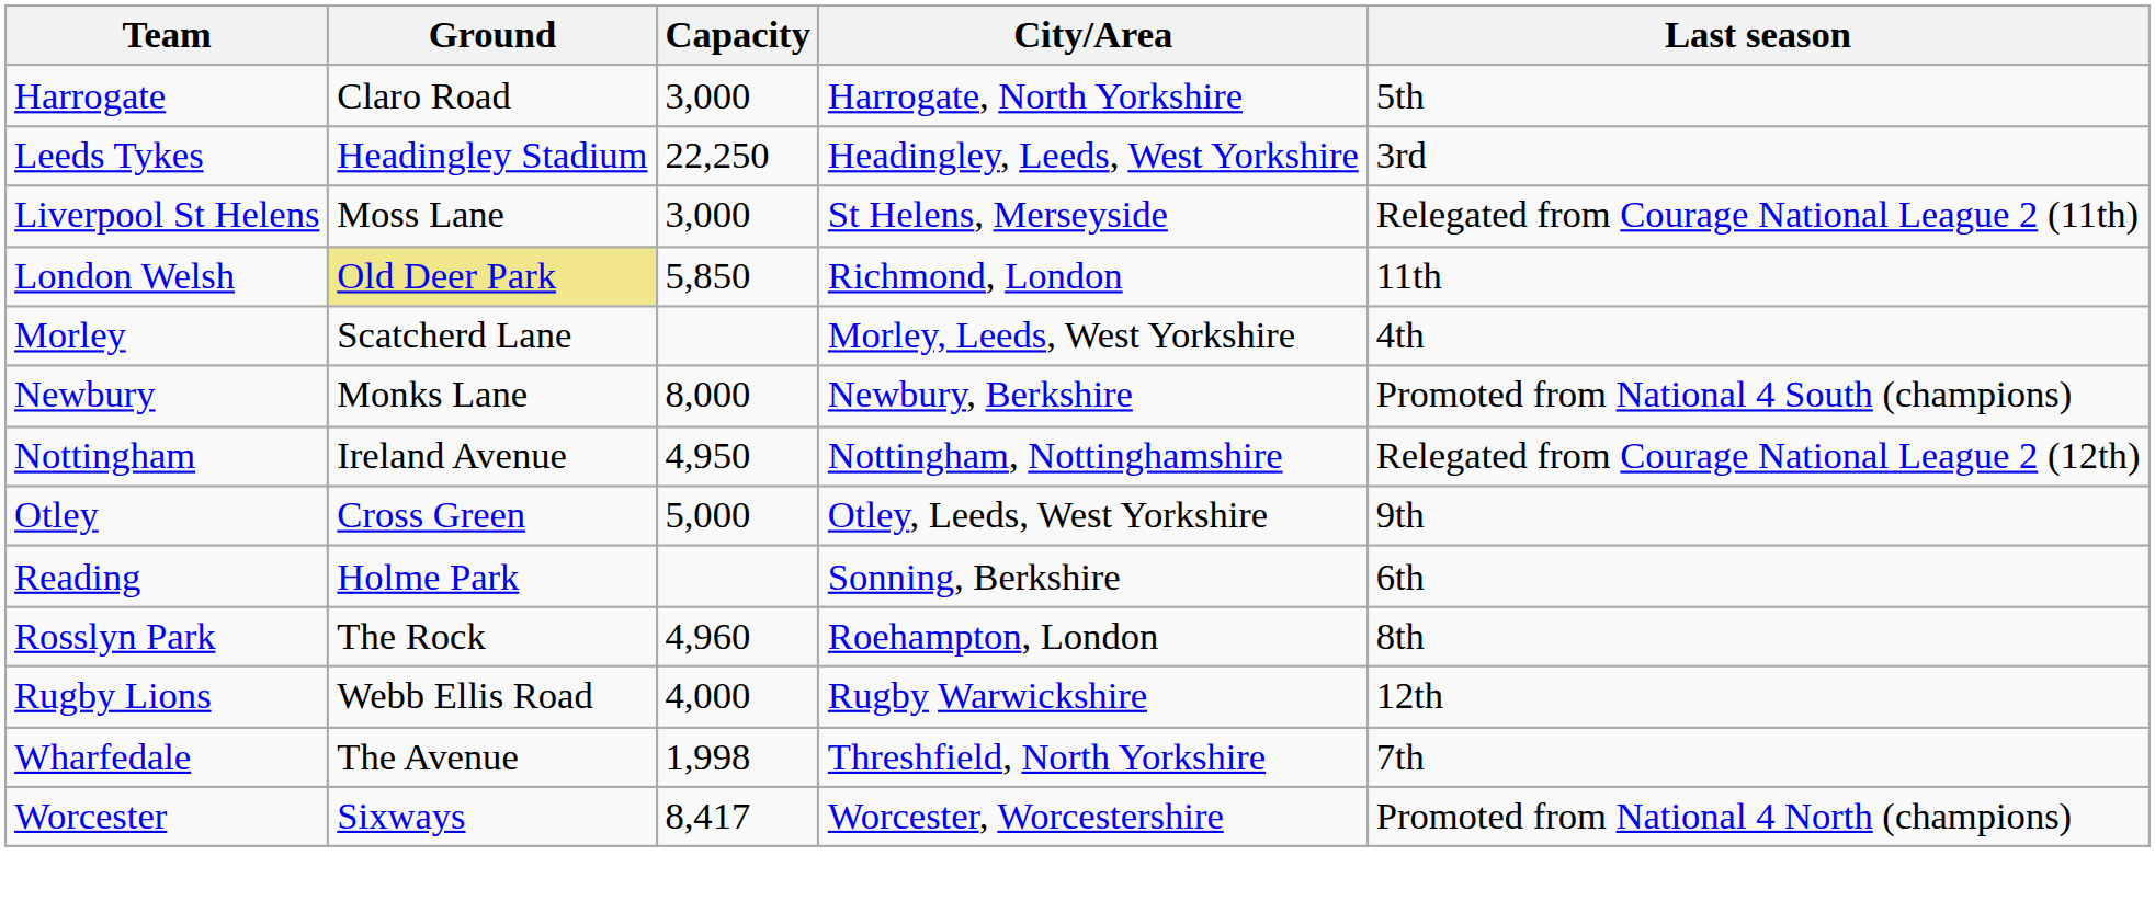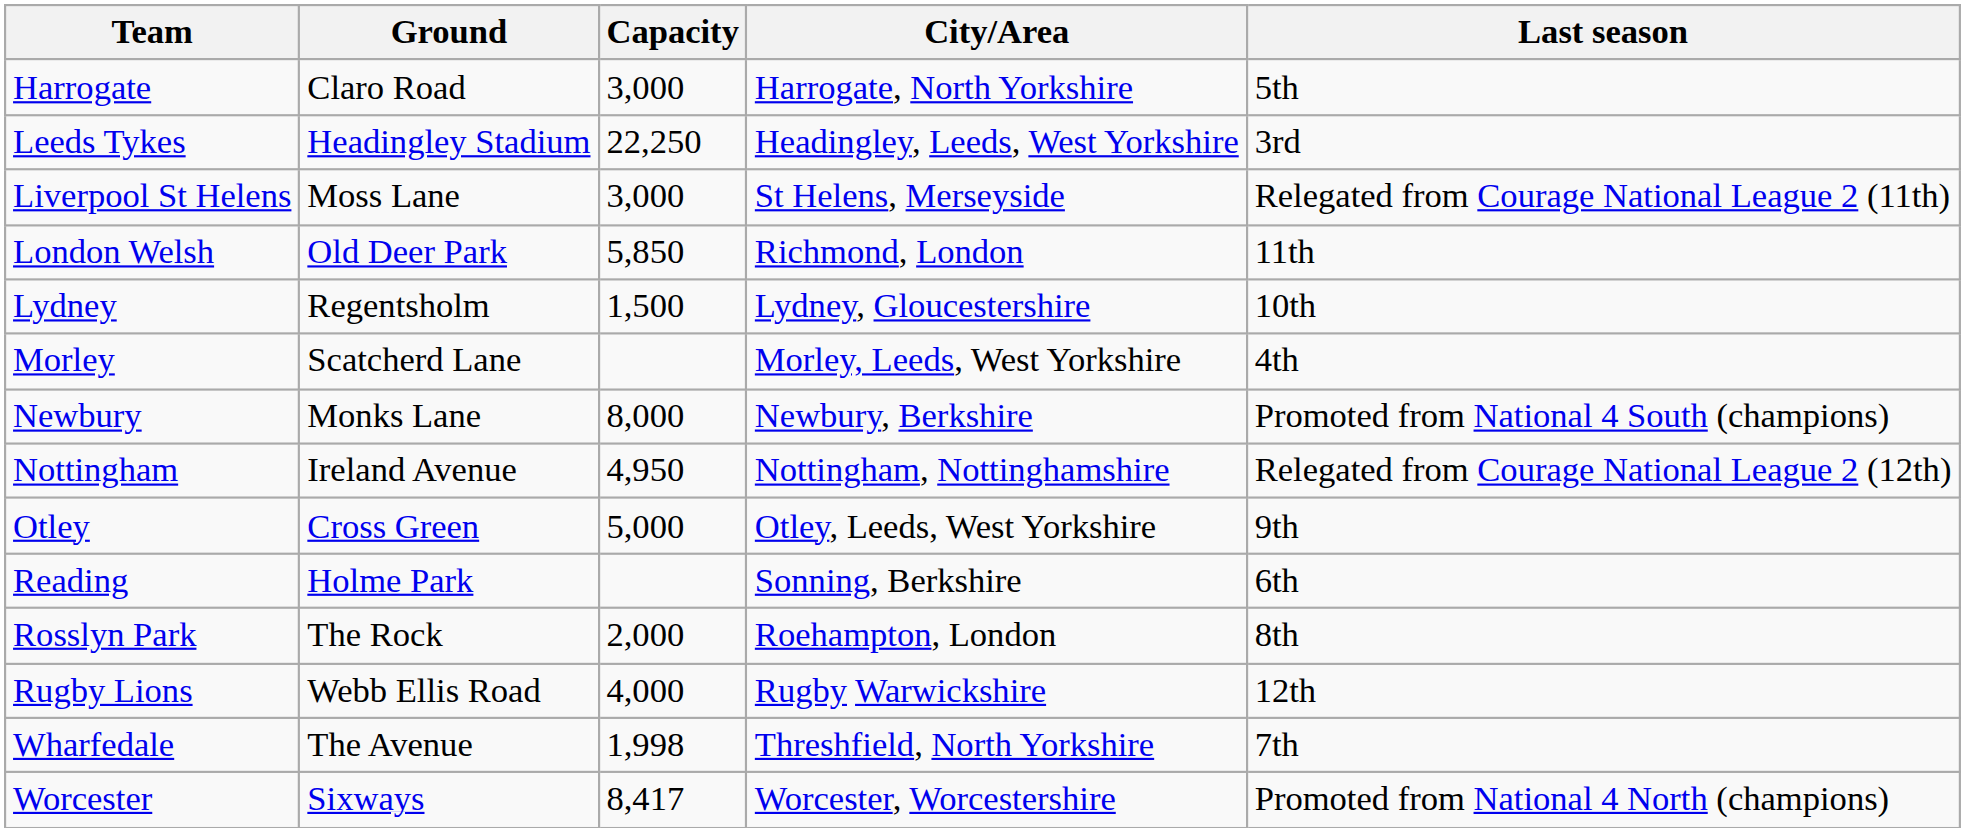 <table class="wikitable sortable">
 <tr>
 <th>Team</th>
 <th>Ground</th>
 <th>Capacity</th>
 <th>City/Area</th>
 <th>Last season</th>
 </tr>
 <tr>
 <td><a href='#'>Harrogate</a></td>
 <td>Claro Road</td>
 <td>3,000</td>
 <td><a href='#'>Harrogate</a>, <a href='#'>North Yorkshire</a></td>
 <td>5th</td>
 </tr>
 <tr>
 <td><a href='#'>Leeds Tykes</a></td>
 <td><a href='#'>Headingley Stadium</a></td>
 <td>22,250</td>
 <td><a href='#'>Headingley</a>, <a href='#'>Leeds</a>, <a href='#'>West Yorkshire</a></td>
 <td>3rd</td>
 </tr>
 <tr>
 <td><a href='#'>Liverpool St Helens</a></td>
 <td>Moss Lane</td>
 <td>3,000</td>
 <td><a href='#'>St Helens</a>, <a href='#'>Merseyside</a></td>
 <td>Relegated from <a href='#'>Courage National League 2</a> (11th)</td>
 </tr>
 <tr>
 <td><a href='#'>London Welsh</a></td>
-<td style="background: khaki;"><a href='#'>Old Deer Park</a></td>
+<td><a href='#'>Old Deer Park</a></td>
 <td>5,850</td>
 <td><a href='#'>Richmond</a>, <a href='#'>London</a></td>
 <td>11th</td>
+</tr>
+<tr>
+<td><a href='#'>Lydney</a></td>
+<td>Regentsholm</td>
+<td>1,500</td>
+<td><a href='#'>Lydney</a>, <a href='#'>Gloucestershire</a></td>
+<td>10th</td>
 </tr>
 <tr>
 <td><a href='#'>Morley</a></td>
 <td>Scatcherd Lane</td>
 <td></td>
 <td><a href='#'>Morley, Leeds</a>, West Yorkshire</td>
 <td>4th</td>
 </tr>
 <tr>
 <td><a href='#'>Newbury</a></td>
 <td>Monks Lane</td>
 <td>8,000</td>
 <td><a href='#'>Newbury</a>, <a href='#'>Berkshire</a></td>
 <td>Promoted from <a href='#'>National 4 South</a> (champions)</td>
 </tr>
 <tr>
 <td><a href='#'>Nottingham</a></td>
 <td>Ireland Avenue</td>
 <td>4,950</td>
 <td><a href='#'>Nottingham</a>, <a href='#'>Nottinghamshire</a></td>
 <td>Relegated from <a href='#'>Courage National League 2</a> (12th)</td>
 </tr>
 <tr>
 <td><a href='#'>Otley</a></td>
 <td><a href='#'>Cross Green</a></td>
 <td>5,000</td>
 <td><a href='#'>Otley</a>, Leeds, West Yorkshire</td>
 <td>9th</td>
 </tr>
 <tr>
 <td><a href='#'>Reading</a></td>
 <td><a href='#'>Holme Park</a></td>
 <td></td>
 <td><a href='#'>Sonning</a>, Berkshire</td>
 <td>6th</td>
 </tr>
 <tr>
 <td><a href='#'>Rosslyn Park</a></td>
 <td>The Rock</td>
-<td>4,960</td>
+<td>2,000</td>
 <td><a href='#'>Roehampton</a>, London</td>
 <td>8th</td>
 </tr>
 <tr>
 <td><a href='#'>Rugby Lions</a></td>
 <td>Webb Ellis Road</td>
 <td>4,000</td>
 <td><a href='#'>Rugby</a> <a href='#'>Warwickshire</a></td>
 <td>12th</td>
 </tr>
 <tr>
 <td><a href='#'>Wharfedale</a></td>
 <td>The Avenue</td>
 <td>1,998</td>
 <td><a href='#'>Threshfield</a>, <a href='#'>North Yorkshire</a></td>
 <td>7th</td>
 </tr>
 <tr>
 <td><a href='#'>Worcester</a></td>
 <td><a href='#'>Sixways</a></td>
 <td>8,417</td>
 <td><a href='#'>Worcester</a>, <a href='#'>Worcestershire</a></td>
 <td>Promoted from <a href='#'>National 4 North</a> (champions)</td>
 </tr>
 </table>
